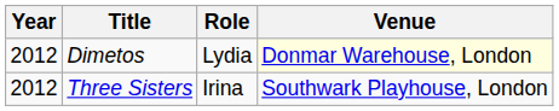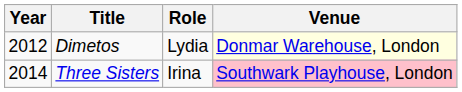 <table class="wikitable">
 <tr>
 <th>Year</th>
 <th>Title</th>
 <th>Role</th>
 <th>Venue</th>
 </tr>
 <tr>
 <td>2012</td>
 <td><em>Dimetos</em></td>
 <td>Lydia</td>
 <td style="background: lightyellow;"><a href='#'>Donmar Warehouse</a>, London</td>
 </tr>
 <tr>
-<td>2012</td>
+<td>2014</td>
 <td><em><a href='#'>Three Sisters</a></em></td>
 <td>Irina</td>
-<td><a href='#'>Southwark Playhouse</a>, London</td>
+<td style="background: pink;"><a href='#'>Southwark Playhouse</a>, London</td>
 </tr>
 </table>
